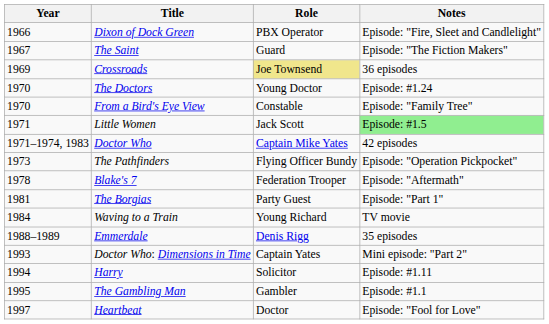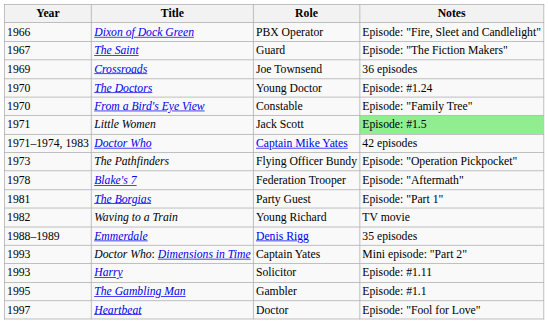 <table class="wikitable">
 <tr>
 <th>Year</th>
 <th>Title</th>
 <th>Role</th>
 <th>Notes</th>
 </tr>
 <tr>
 <td>1966</td>
 <td><em><a href='#'>Dixon of Dock Green</a></em></td>
 <td>PBX Operator</td>
 <td>Episode: "Fire, Sleet and Candlelight"</td>
 </tr>
 <tr>
 <td>1967</td>
 <td><em><a href='#'>The Saint</a></em></td>
 <td>Guard</td>
 <td>Episode: "The Fiction Makers"</td>
 </tr>
 <tr>
 <td>1969</td>
 <td><em><a href='#'>Crossroads</a></em></td>
-<td style="background: khaki;">Joe Townsend</td>
+<td>Joe Townsend</td>
 <td>36 episodes</td>
 </tr>
 <tr>
 <td>1970</td>
 <td><em><a href='#'>The Doctors</a></em></td>
 <td>Young Doctor</td>
 <td>Episode: #1.24</td>
 </tr>
 <tr>
 <td>1970</td>
 <td><em><a href='#'>From a Bird's Eye View</a></em></td>
 <td>Constable</td>
 <td>Episode: "Family Tree"</td>
 </tr>
 <tr>
 <td>1971</td>
 <td><em>Little Women</em></td>
 <td>Jack Scott</td>
 <td style="background: lightgreen;">Episode: #1.5</td>
 </tr>
 <tr>
 <td>1971–1974, 1983</td>
 <td><em><a href='#'>Doctor Who</a></em></td>
 <td><a href='#'>Captain Mike Yates</a></td>
 <td>42 episodes</td>
 </tr>
 <tr>
 <td>1973</td>
 <td><em>The Pathfinders</em></td>
 <td>Flying Officer Bundy</td>
 <td>Episode: "Operation Pickpocket"</td>
 </tr>
 <tr>
 <td>1978</td>
 <td><em><a href='#'>Blake's 7</a></em></td>
 <td>Federation Trooper</td>
 <td>Episode: "Aftermath"</td>
 </tr>
 <tr>
 <td>1981</td>
 <td><em><a href='#'>The Borgias</a></em></td>
 <td>Party Guest</td>
 <td>Episode: "Part 1"</td>
 </tr>
 <tr>
-<td>1984</td>
+<td>1982</td>
 <td><em>Waving to a Train</em></td>
 <td>Young Richard</td>
 <td>TV movie</td>
 </tr>
 <tr>
 <td>1988–1989</td>
 <td><em><a href='#'>Emmerdale</a></em></td>
 <td><a href='#'>Denis Rigg</a></td>
 <td>35 episodes</td>
 </tr>
 <tr>
 <td>1993</td>
 <td><em>Doctor Who</em>: <em><a href='#'>Dimensions in Time</a></em></td>
 <td>Captain Yates</td>
 <td>Mini episode: "Part 2"</td>
 </tr>
 <tr>
-<td>1994</td>
+<td>1993</td>
 <td><em><a href='#'>Harry</a></em></td>
 <td>Solicitor</td>
 <td>Episode: #1.11</td>
 </tr>
 <tr>
 <td>1995</td>
 <td><em><a href='#'>The Gambling Man</a></em></td>
 <td>Gambler</td>
 <td>Episode: #1.1</td>
 </tr>
 <tr>
 <td>1997</td>
 <td><em><a href='#'>Heartbeat</a></em></td>
 <td>Doctor</td>
 <td>Episode: "Fool for Love"</td>
 </tr>
 </table>
